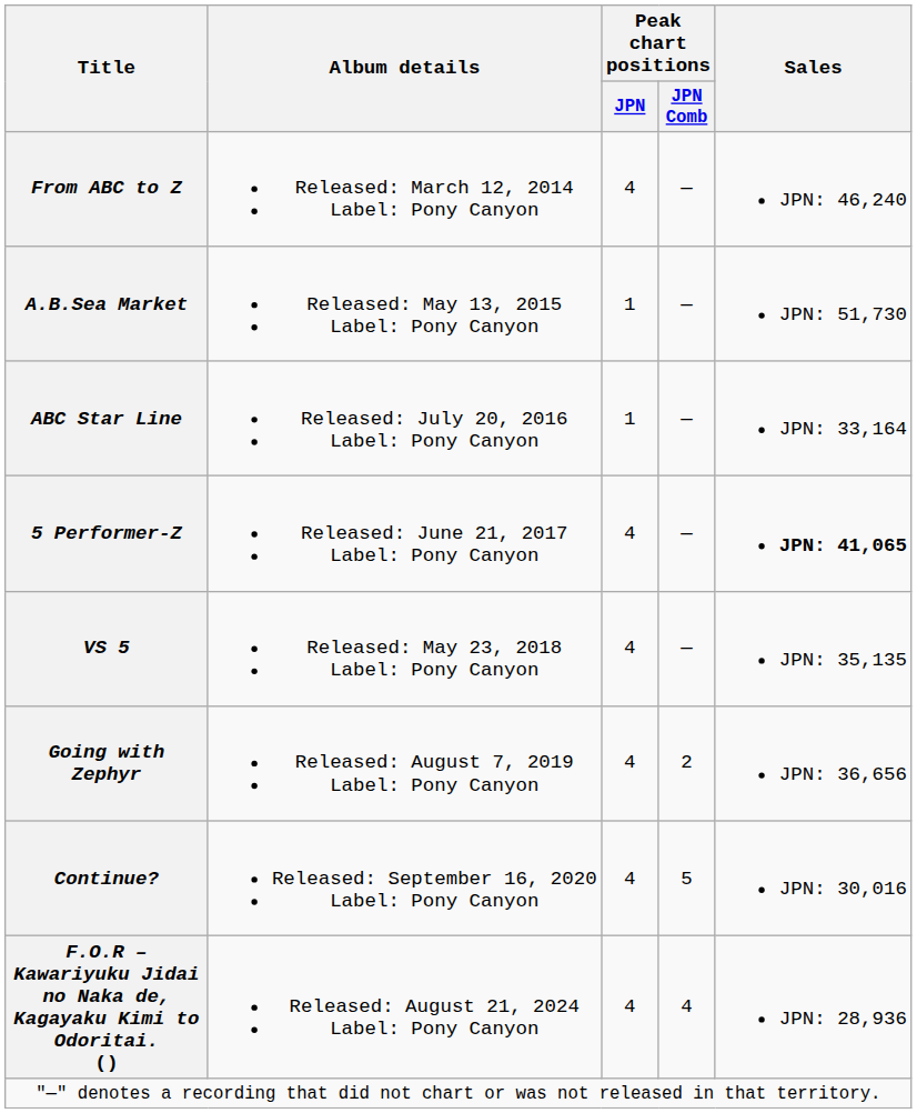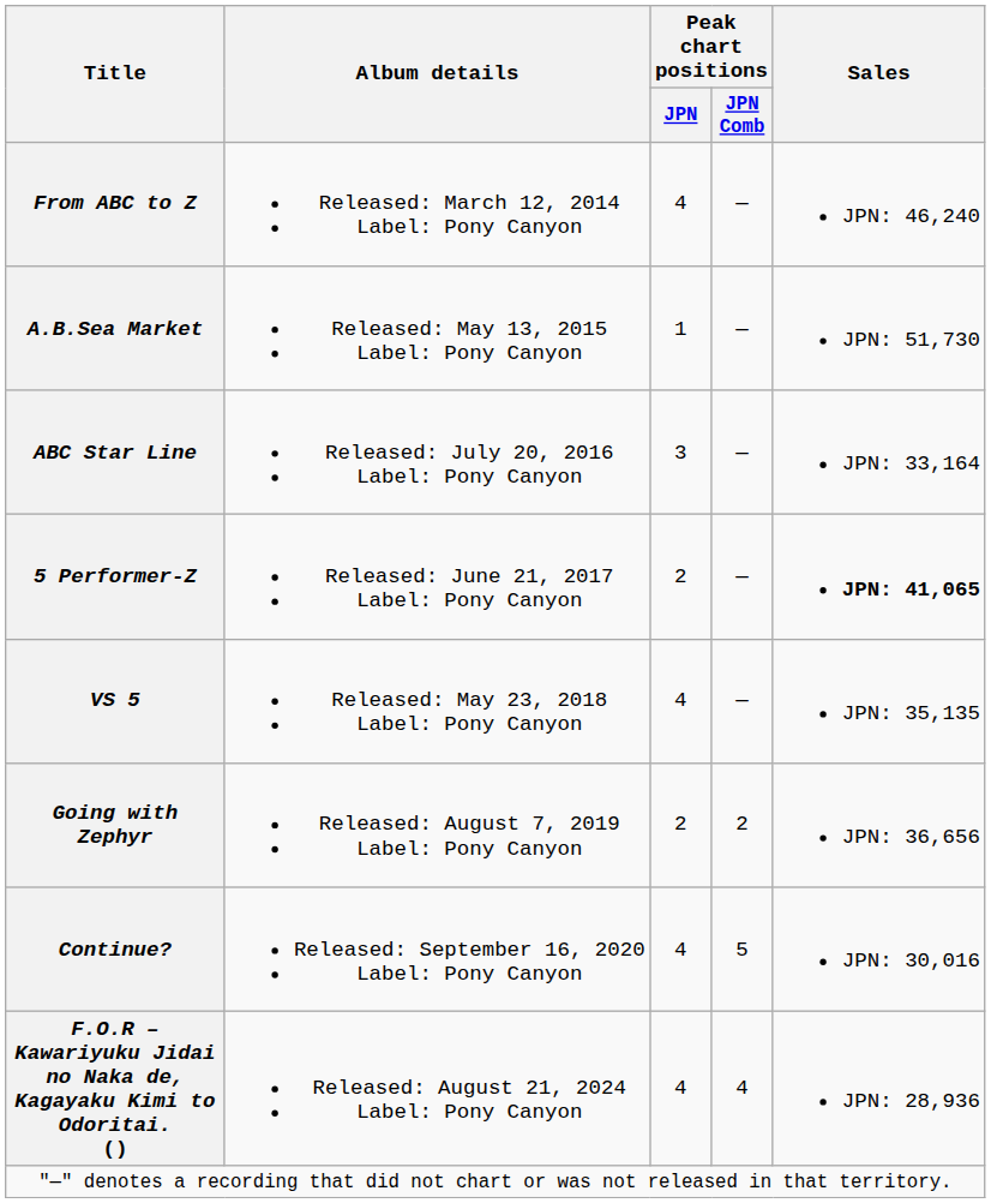 <table class="wikitable plainrowheaders" style="text-align:center;">
 <tr>
 <th scope="col" rowspan="2" style="width:10em;">Title</th>
 <th scope="col" rowspan="2">Album details</th>
 <th scope="col" colspan="2">Peak chart positions</th>
 <th scope="col" rowspan="2">Sales</th>
 </tr>
 <tr>
 <th scope="col" style="width:2.5em;font-size:90%;"><a href='#'>JPN</a><br></th>
 <th scope="col" style="width:2.5em;font-size:90%;"><a href='#'>JPN<br>Comb</a><br></th>
 </tr>
 <tr>
 <th scope="row"><em>From ABC to Z</em></th>
 <td><br><ul><li>Released: March 12, 2014</li><li>Label: Pony Canyon</li></ul></td>
 <td>4</td>
 <td>—</td>
 <td><br><ul><li>JPN: 46,240</li></ul></td>
 </tr>
 <tr>
 <th scope="row"><em>A.B.Sea Market</em></th>
 <td><br><ul><li>Released: May 13, 2015</li><li>Label: Pony Canyon</li></ul></td>
 <td>1</td>
 <td>—</td>
 <td><br><ul><li>JPN: 51,730</li></ul></td>
 </tr>
 <tr>
 <th scope="row"><em>ABC Star Line</em></th>
 <td><br><ul><li>Released: July 20, 2016</li><li>Label: Pony Canyon</li></ul></td>
-<td>1</td>
+<td>3</td>
 <td>—</td>
 <td><br><ul><li>JPN: 33,164</li></ul></td>
 </tr>
 <tr>
 <th scope="row"><em>5 Performer-Z</em></th>
 <td><br><ul><li>Released: June 21, 2017</li><li>Label: Pony Canyon</li></ul></td>
-<td>4</td>
+<td>2</td>
 <td>—</td>
 <td><strong><br><ul><li>JPN: 41,065</li></ul></strong></td>
 </tr>
 <tr>
 <th scope="row"><em>VS 5</em></th>
 <td><br><ul><li>Released: May 23, 2018</li><li>Label: Pony Canyon</li></ul></td>
 <td>4</td>
 <td>—</td>
 <td><br><ul><li>JPN: 35,135</li></ul></td>
 </tr>
 <tr>
 <th scope="row"><em>Going with Zephyr</em></th>
 <td><br><ul><li>Released: August 7, 2019</li><li>Label: Pony Canyon</li></ul></td>
-<td>4</td>
+<td>2</td>
 <td>2</td>
 <td><br><ul><li>JPN: 36,656</li></ul></td>
 </tr>
 <tr>
 <th scope="row"><em>Continue?</em></th>
 <td><br><ul><li>Released: September 16, 2020</li><li>Label: Pony Canyon</li></ul></td>
 <td>4</td>
 <td>5</td>
 <td><br><ul><li>JPN: 30,016</li></ul></td>
 </tr>
 <tr>
 <th scope="row"><em>F.O.R – Kawariyuku Jidai no Naka de, Kagayaku Kimi to Odoritai.</em><br>()</th>
 <td><br><ul><li>Released: August 21, 2024</li><li>Label: Pony Canyon</li></ul></td>
 <td>4</td>
 <td>4</td>
 <td><br><ul><li>JPN: 28,936</li></ul></td>
 </tr>
 <tr>
 <td colspan="5" style="font-size:90%">"—" denotes a recording that did not chart or was not released in that territory.</td>
 </tr>
 </table>
